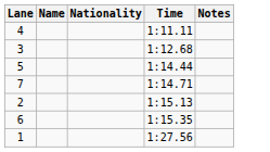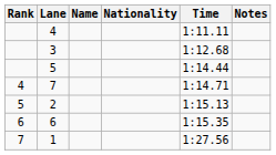 <table class="wikitable sortable" style="text-align:center">
 <tr>
+<th>Rank</th>
 <th>Lane</th>
 <th>Name</th>
 <th>Nationality</th>
 <th>Time</th>
 <th>Notes</th>
 </tr>
 <tr>
+<td></td>
 <td>4</td>
 <td align=left></td>
 <td align=left></td>
 <td>1:11.11</td>
 <td></td>
 </tr>
 <tr>
+<td></td>
 <td>3</td>
 <td align=left></td>
 <td align=left></td>
 <td>1:12.68</td>
 <td></td>
 </tr>
 <tr>
+<td></td>
 <td>5</td>
 <td align=left></td>
 <td align=left></td>
 <td>1:14.44</td>
 <td></td>
 </tr>
 <tr>
+<td>4</td>
 <td>7</td>
 <td align=left></td>
 <td align=left></td>
 <td>1:14.71</td>
 <td></td>
 </tr>
 <tr>
+<td>5</td>
 <td>2</td>
 <td align=left></td>
 <td align=left></td>
 <td>1:15.13</td>
 <td></td>
 </tr>
 <tr>
 <td>6</td>
+<td>6</td>
 <td align=left></td>
 <td align=left></td>
 <td>1:15.35</td>
 <td></td>
 </tr>
 <tr>
+<td>7</td>
 <td>1</td>
 <td align=left></td>
 <td align=left></td>
 <td>1:27.56</td>
 <td></td>
 </tr>
 </table>
